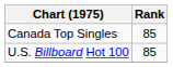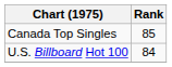 <table class="wikitable">
 <tr>
 <th>Chart (1975)</th>
 <th>Rank</th>
 </tr>
 <tr>
 <td>Canada Top Singles</td>
 <td style="text-align:center;">85</td>
 </tr>
 <tr>
 <td>U.S. <em><a href='#'>Billboard</a></em> <a href='#'>Hot 100</a></td>
-<td style="text-align:center;">85</td>
+<td style="text-align:center;">84</td>
 </tr>
 <tr>
 </tr>
 </table>
